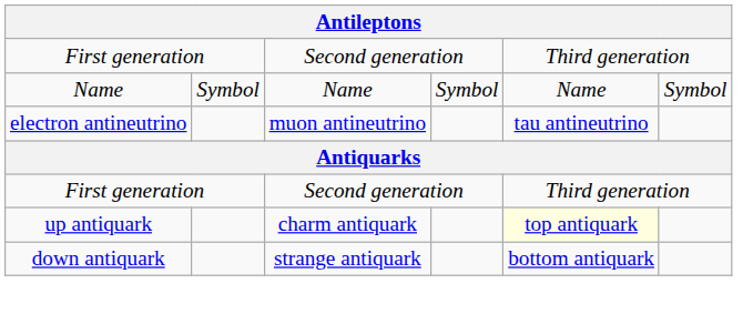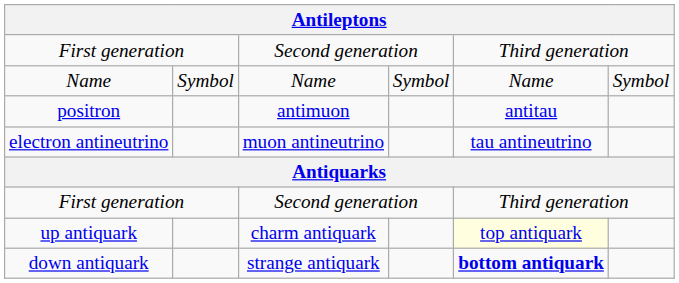 <table class="wikitable"  style="text-align:center;">
 <tr>
 <th colspan="6"><a href='#'>Antileptons</a></th>
 </tr>
 <tr>
 <td colspan="2"><em>First generation</em></td>
 <td colspan="2"><em>Second generation</em></td>
 <td colspan="2"><em>Third generation</em></td>
 </tr>
 <tr>
 <td><em>Name</em></td>
 <td><em>Symbol</em></td>
 <td><em>Name</em></td>
 <td><em>Symbol</em></td>
 <td><em>Name</em></td>
 <td><em>Symbol</em></td>
+</tr>
+<tr>
+<td><a href='#'>positron</a></td>
+<td></td>
+<td><a href='#'>antimuon</a></td>
+<td></td>
+<td><a href='#'>antitau</a></td>
+<td></td>
 </tr>
 <tr>
 <td><a href='#'>electron antineutrino</a></td>
 <td></td>
 <td><a href='#'>muon antineutrino</a></td>
 <td></td>
 <td><a href='#'>tau antineutrino</a></td>
 <td></td>
 </tr>
 <tr>
 <th colspan="6"><a href='#'>Antiquarks</a></th>
 </tr>
 <tr>
 <td colspan="2"><em>First generation</em></td>
 <td colspan="2"><em>Second generation</em></td>
 <td colspan="2"><em>Third generation</em></td>
 </tr>
 <tr>
 <td><a href='#'>up antiquark</a></td>
 <td></td>
 <td><a href='#'>charm antiquark</a></td>
 <td></td>
 <td style="background: lightyellow;"><a href='#'>top antiquark</a></td>
 <td></td>
 </tr>
 <tr>
 <td><a href='#'>down antiquark</a></td>
 <td></td>
 <td><a href='#'>strange antiquark</a></td>
 <td></td>
-<td><a href='#'>bottom antiquark</a></td>
+<td><strong><a href='#'>bottom antiquark</a></strong></td>
 <td></td>
 </tr>
 </table>
